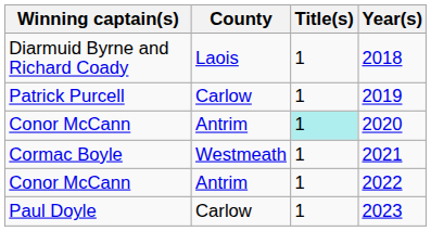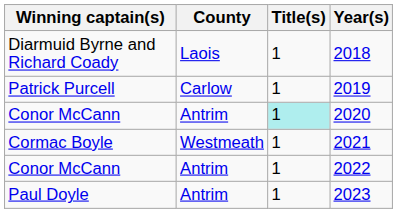 <table class="sortable wikitable" style="width:60%;">
 <tr>
 <th scope="col">Winning captain(s)</th>
 <th>County</th>
 <th>Title(s)</th>
 <th scope="col">Year(s)</th>
 </tr>
 <tr>
 <td> Diarmuid Byrne and <a href='#'>Richard Coady</a></td>
 <td><a href='#'>Laois</a></td>
 <td>1</td>
 <td><a href='#'>2018</a></td>
 </tr>
 <tr>
 <td> <a href='#'>Patrick Purcell</a></td>
 <td><a href='#'>Carlow</a></td>
 <td>1</td>
 <td><a href='#'>2019</a></td>
 </tr>
 <tr>
 <td> <a href='#'>Conor McCann</a></td>
 <td><a href='#'>Antrim</a></td>
 <td style="background: paleturquoise;">1</td>
 <td><a href='#'>2020</a></td>
 </tr>
 <tr>
 <td> <a href='#'>Cormac Boyle</a></td>
 <td><a href='#'>Westmeath</a></td>
 <td>1</td>
 <td><a href='#'>2021</a></td>
 </tr>
 <tr>
 <td> <a href='#'>Conor McCann</a></td>
 <td><a href='#'>Antrim</a></td>
 <td>1</td>
 <td><a href='#'>2022</a></td>
 </tr>
 <tr>
 <td> <a href='#'>Paul Doyle</a></td>
-<td>Carlow</td>
+<td><a href='#'>Antrim</a></td>
 <td>1</td>
 <td><a href='#'>2023</a></td>
 </tr>
 </table>
